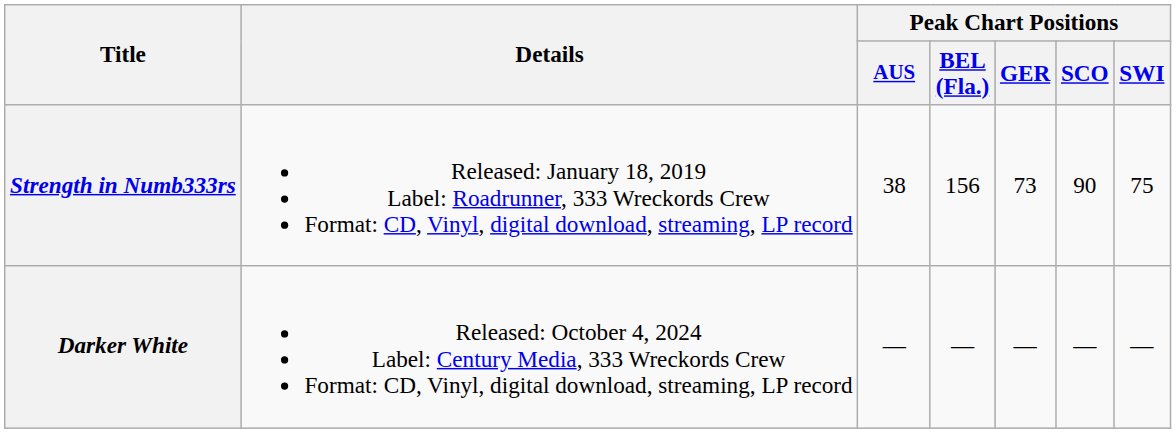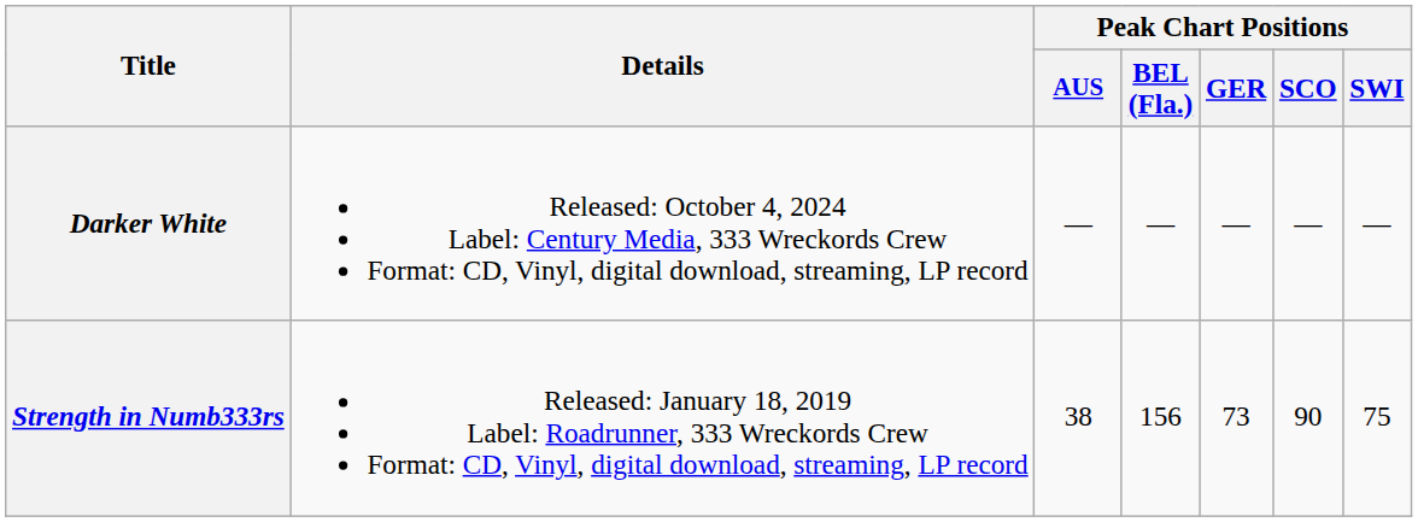 <table class="wikitable plainrowheaders" style="text-align:center;">
 <tr>
 <th rowspan="2">Title</th>
 <th rowspan="2">Details</th>
 <th colspan="5">Peak Chart Positions</th>
 </tr>
 <tr>
 <th !scope="col" style="width:3em;font-size:90%;"><a href='#'>AUS</a><br></th>
 <th><a href='#'>BEL<br>(Fla.)</a><br></th>
 <th><a href='#'>GER</a><br></th>
 <th><a href='#'>SCO</a><br></th>
 <th><a href='#'>SWI</a><br></th>
 </tr>
 <tr>
+<th scope="row"><em>Darker White</em></th>
+<td><br><ul><li>Released: October 4, 2024</li><li>Label: <a href='#'>Century Media</a>, 333 Wreckords Crew</li><li>Format: CD, Vinyl, digital download, streaming, LP record</li></ul></td>
+<td>—</td>
+<td>—</td>
+<td>—</td>
+<td>—</td>
+<td>—</td>
+</tr>
+<tr>
 <th scope="row"><em><a href='#'>Strength in Numb333rs</a></em></th>
 <td><br><ul><li>Released: January 18, 2019</li><li>Label: <a href='#'>Roadrunner</a>, 333 Wreckords Crew</li><li>Format: <a href='#'>CD</a>, <a href='#'>Vinyl</a>, <a href='#'>digital download</a>, <a href='#'>streaming</a>, <a href='#'>LP record</a></li></ul></td>
 <td>38</td>
 <td>156</td>
 <td>73</td>
 <td>90</td>
 <td>75</td>
 </tr>
-<tr>
-<th scope="row"><em>Darker White</em></th>
-<td><br><ul><li>Released: October 4, 2024</li><li>Label: <a href='#'>Century Media</a>, 333 Wreckords Crew</li><li>Format: CD, Vinyl, digital download, streaming, LP record</li></ul></td>
-<td>—</td>
-<td>—</td>
-<td>—</td>
-<td>—</td>
-<td>—</td>
-</tr>
 </table>
